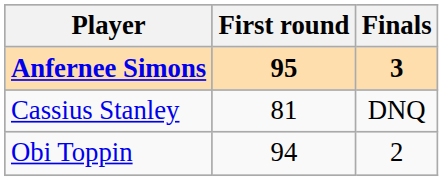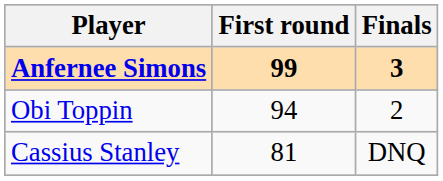 <table class="wikitable sortable">
 <tr>
 <th>Player</th>
 <th>First round</th>
 <th>Finals</th>
 </tr>
 <tr style="background:#ffdead; text-align:center;">
 <td align="left"><strong><a href='#'>Anfernee Simons</a></strong> </td>
-<td><strong>95</strong> </td>
+<td><strong>99</strong> </td>
 <td><strong>3</strong></td>
+</tr>
+<tr align="center">
+<td align="left"><a href='#'>Obi Toppin</a> </td>
+<td>94 </td>
+<td>2</td>
 </tr>
 <tr align="center">
 <td align="left"><a href='#'>Cassius Stanley</a> </td>
 <td>81 </td>
 <td>DNQ</td>
 </tr>
-<tr align="center">
-<td align="left"><a href='#'>Obi Toppin</a> </td>
-<td>94 </td>
-<td>2</td>
-</tr>
 </table>
